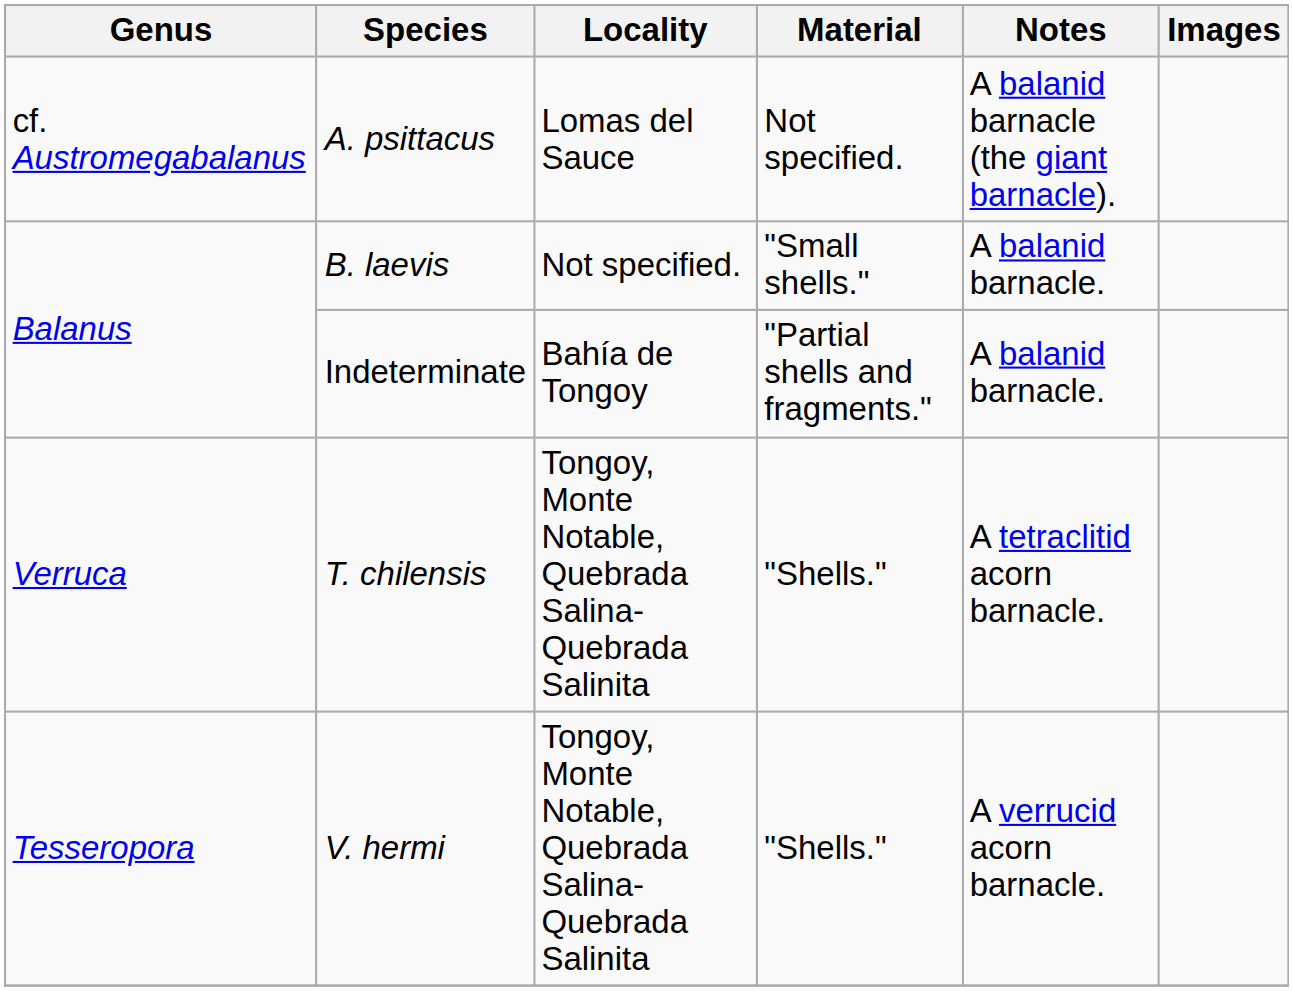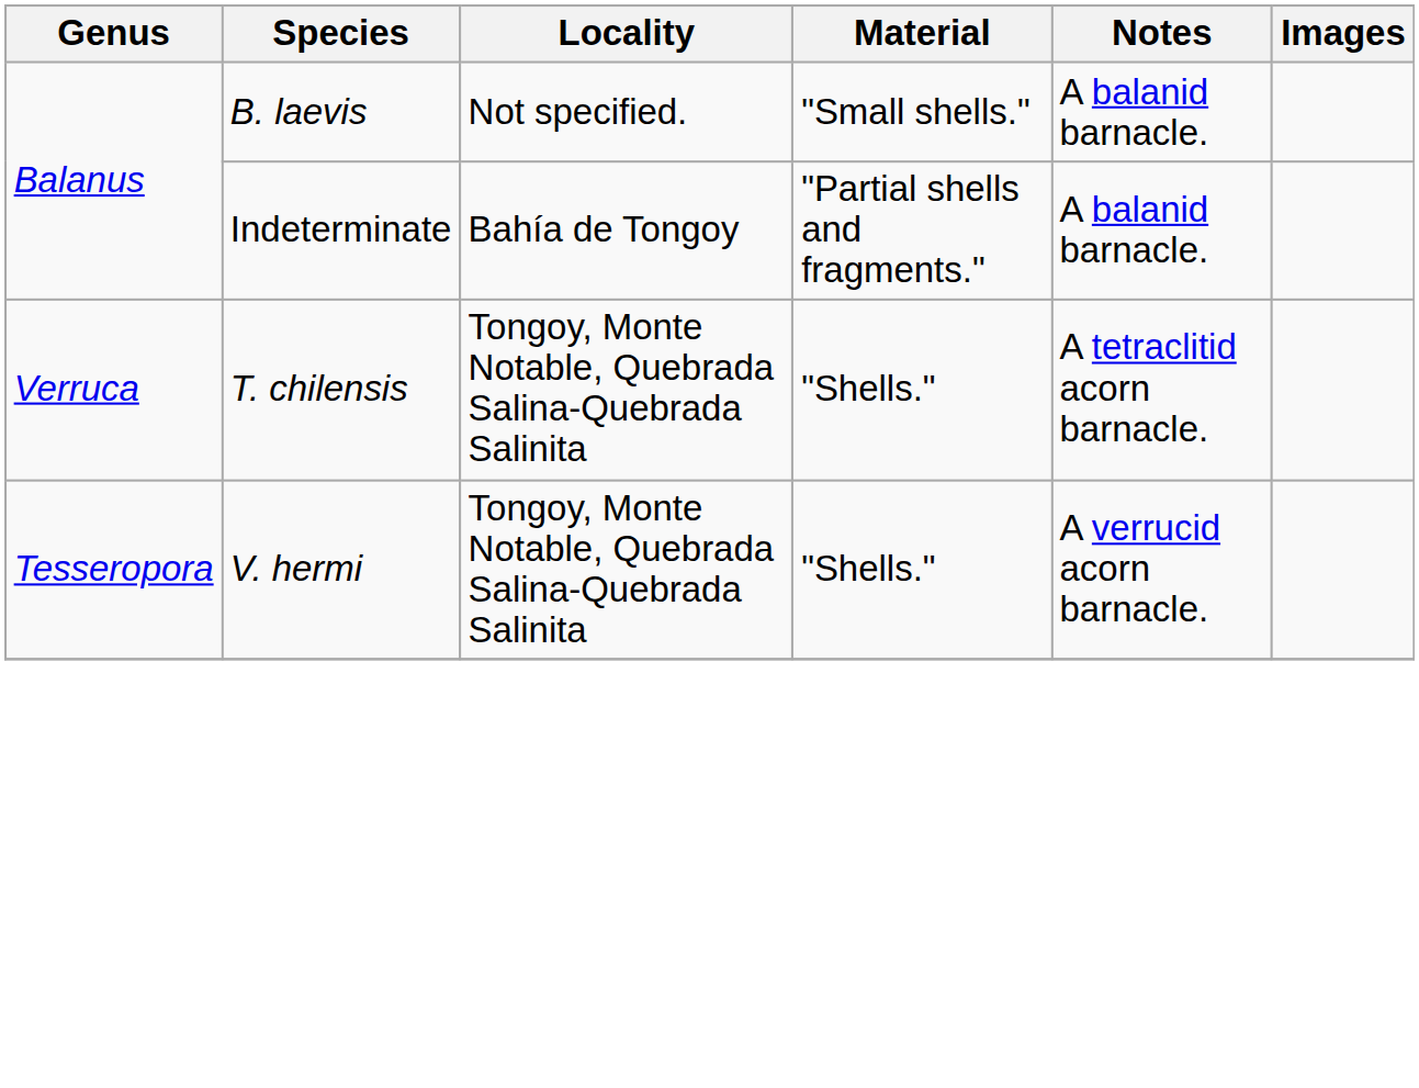 <table class="wikitable" align="center" width="100%">
 <tr>
 <th>Genus</th>
 <th>Species</th>
 <th>Locality</th>
 <th>Material</th>
 <th>Notes</th>
 <th>Images</th>
-</tr>
-<tr>
-<td>cf. <em><a href='#'>Austromegabalanus</a></em></td>
-<td><em>A. psittacus</em></td>
-<td>Lomas del Sauce</td>
-<td>Not specified.</td>
-<td>A <a href='#'>balanid</a> barnacle (the <a href='#'>giant barnacle</a>).</td>
-<td></td>
 </tr>
 <tr>
 <td rowspan="2"><em><a href='#'>Balanus</a></em></td>
 <td><em>B. laevis</em></td>
 <td>Not specified.</td>
 <td>"Small shells."</td>
 <td>A <a href='#'>balanid</a> barnacle.</td>
 <td></td>
 </tr>
 <tr>
 <td>Indeterminate</td>
 <td>Bahía de Tongoy</td>
 <td>"Partial shells and fragments."</td>
 <td>A <a href='#'>balanid</a> barnacle.</td>
 <td></td>
 </tr>
 <tr>
 <td><em><a href='#'>Verruca</a></em></td>
 <td><em>T. chilensis</em></td>
 <td>Tongoy, Monte Notable, Quebrada Salina-Quebrada Salinita</td>
 <td>"Shells."</td>
 <td>A <a href='#'>tetraclitid</a> acorn barnacle.</td>
 <td></td>
 </tr>
 <tr>
 <td><em><a href='#'>Tesseropora</a></em></td>
 <td><em>V. hermi</em></td>
 <td>Tongoy, Monte Notable, Quebrada Salina-Quebrada Salinita</td>
 <td>"Shells."</td>
 <td>A <a href='#'>verrucid</a> acorn barnacle.</td>
 <td></td>
 </tr>
 <tr>
 </tr>
 </table>
